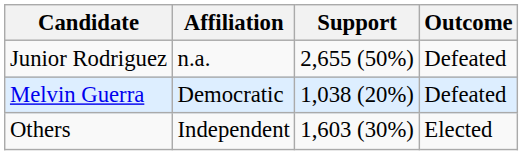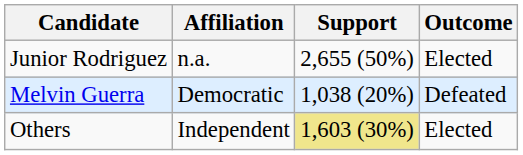 <table class="wikitable">
 <tr>
 <th>Candidate</th>
 <th>Affiliation</th>
 <th>Support</th>
 <th>Outcome</th>
 </tr>
 <tr>
 <td>Junior Rodriguez</td>
 <td>n.a.</td>
 <td>2,655 (50%)</td>
-<td>Defeated</td>
+<td>Elected</td>
 </tr>
 <tr>
 <td bgcolor=#DDEEFF><a href='#'>Melvin Guerra</a></td>
 <td bgcolor=#DDEEFF>Democratic</td>
 <td bgcolor=#DDEEFF>1,038 (20%)</td>
 <td bgcolor=#DDEEFF>Defeated</td>
 </tr>
 <tr>
 <td>Others</td>
 <td>Independent</td>
-<td>1,603 (30%)</td>
+<td style="background: khaki;">1,603 (30%)</td>
 <td>Elected</td>
 </tr>
 </table>
